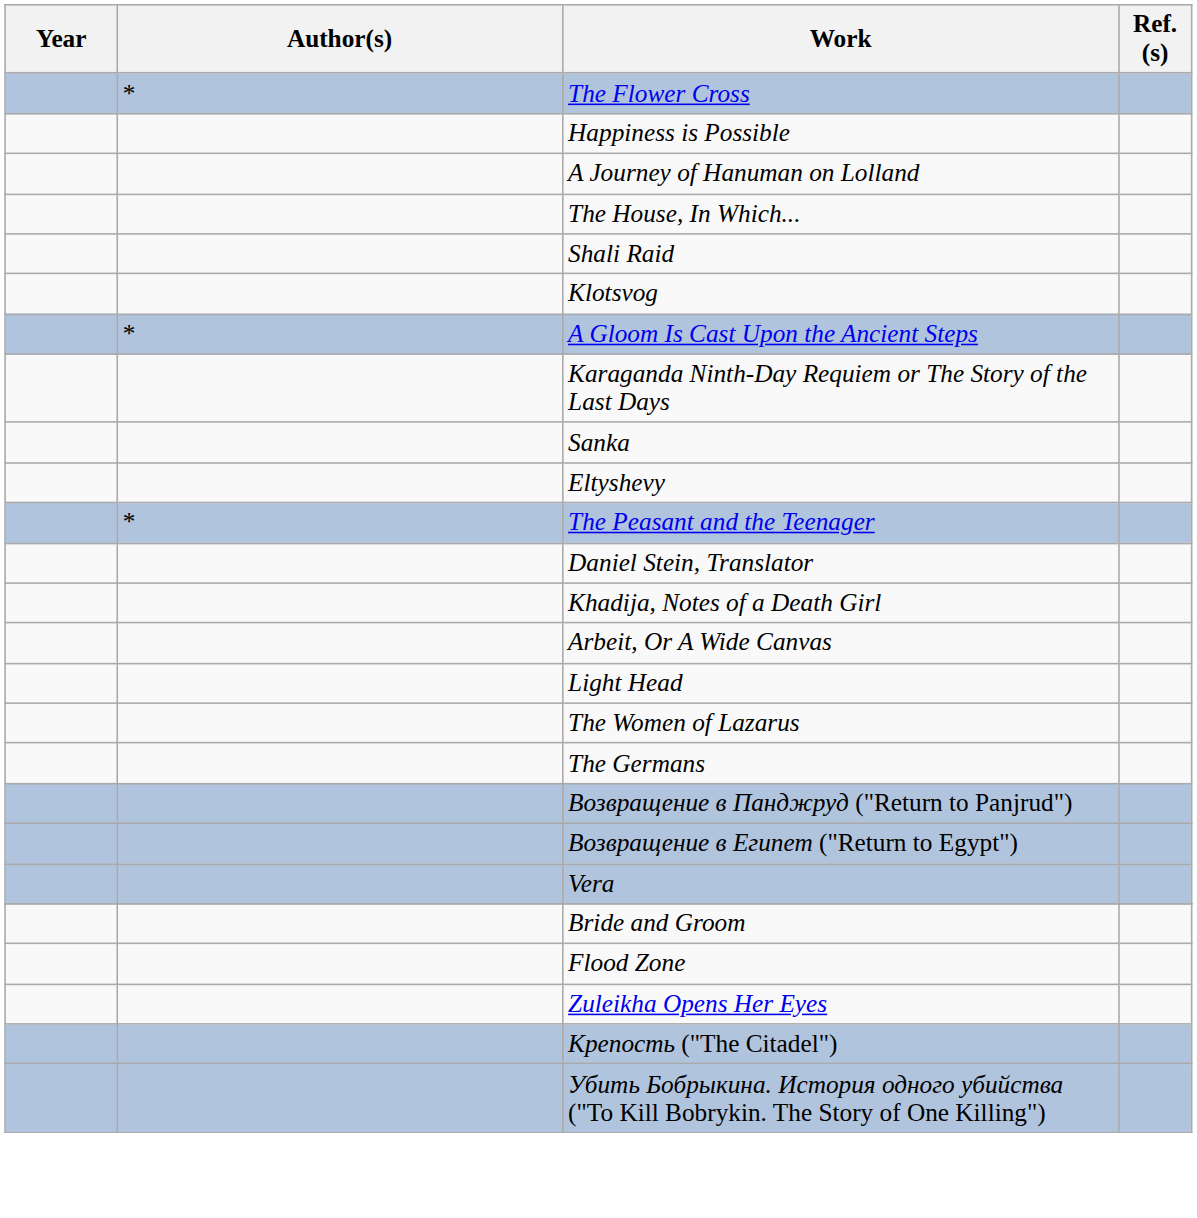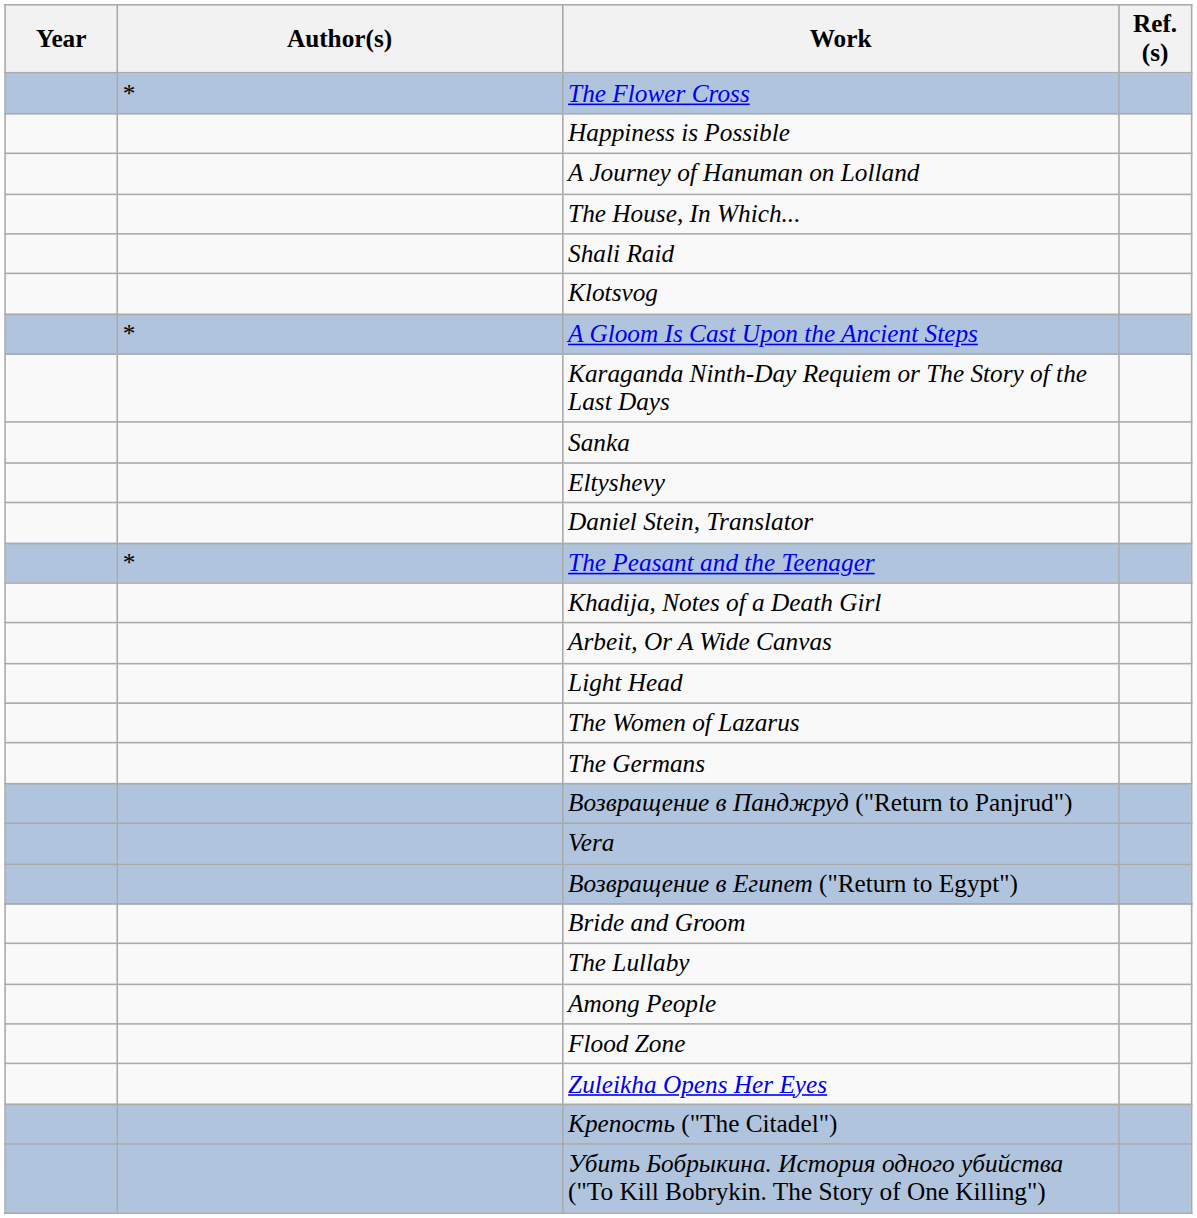 <table class="sortable wikitable" width="85%" cellpadding="5" style="margin: 1em auto 1em auto">
 <tr>
 <th width="7%" scope="col">Year</th>
 <th width="28%" scope="col">Author(s)</th>
 <th width="35%" scope="col">Work</th>
 <th width="4%" class="unsortable">Ref.(s)</th>
 </tr>
 <tr style="background:#B0C4DE;">
 <th scope="row" style="text-align:center; font-weight:normal; background:#B0C4DE;"></th>
 <td>*</td>
 <td><em><a href='#'>The Flower Cross</a></em></td>
 <td></td>
 </tr>
 <tr style="background:transparent;">
 <th scope="row" style="text-align:center; font-weight:normal; background-color:transparent;"></th>
 <td></td>
 <td><em>Happiness is Possible</em></td>
 <td></td>
 </tr>
 <tr style="background:transparent;">
 <th scope="row" style="text-align:center; font-weight:normal; background-color:transparent;"></th>
 <td></td>
 <td><em>A Journey of Hanuman on Lolland</em></td>
 <td></td>
 </tr>
 <tr style="background:transparent;">
 <th scope="row" style="text-align:center; font-weight:normal; background-color:transparent;"></th>
 <td></td>
 <td><em>The House, In Which...</em></td>
 <td></td>
 </tr>
 <tr style="background:transparent;">
 <th scope="row" style="text-align:center; font-weight:normal; background-color:transparent;"></th>
 <td></td>
 <td><em>Shali Raid</em></td>
 <td></td>
 </tr>
 <tr style="background:transparent;">
 <th scope="row" style="text-align:center; font-weight:normal; background-color:transparent;"></th>
 <td></td>
 <td><em>Klotsvog</em></td>
 <td></td>
 </tr>
 <tr style="background:#B0C4DE;">
 <th scope="row" style="text-align:center; font-weight:normal; background:#B0C4DE;"></th>
 <td>*</td>
 <td><em><a href='#'>A Gloom Is Cast Upon the Ancient Steps</a></em></td>
 <td></td>
 </tr>
 <tr style="background:transparent;">
 <th scope="row" style="text-align:center; font-weight:normal; background-color:transparent;"></th>
 <td></td>
 <td><em>Karaganda Ninth-Day Requiem or The Story of the Last Days</em></td>
 <td></td>
 </tr>
 <tr style="background:transparent;">
 <th scope="row" style="text-align:center; font-weight:normal; background-color:transparent;"></th>
 <td></td>
 <td><em>Sanka</em></td>
 <td></td>
 </tr>
 <tr style="background:transparent;">
 <th scope="row" style="text-align:center; font-weight:normal; background-color:transparent;"></th>
 <td></td>
 <td><em>Eltyshevy</em></td>
 <td></td>
 </tr>
+<tr style="background:transparent;">
+<th scope="row" style="text-align:center; font-weight:normal; background-color:transparent;"></th>
+<td></td>
+<td><em>Daniel Stein, Translator</em></td>
+<td></td>
+</tr>
 <tr style="background:#B0C4DE;">
 <th scope="row" style="text-align:center; font-weight:normal; background:#B0C4DE;"></th>
 <td>*</td>
 <td><em><a href='#'>The Peasant and the Teenager</a></em></td>
-<td></td>
-</tr>
-<tr style="background:transparent;">
-<th scope="row" style="text-align:center; font-weight:normal; background-color:transparent;"></th>
-<td></td>
-<td><em>Daniel Stein, Translator</em></td>
 <td></td>
 </tr>
 <tr style="background:transparent;">
 <th scope="row" style="text-align:center; font-weight:normal; background-color:transparent;"></th>
 <td></td>
 <td><em>Khadija, Notes of a Death Girl</em></td>
 <td></td>
 </tr>
 <tr style="background:transparent;">
 <th scope="row" style="text-align:center; font-weight:normal; background-color:transparent;"></th>
 <td></td>
 <td><em>Arbeit, Or A Wide Canvas</em></td>
 <td></td>
 </tr>
 <tr style="background:transparent;">
 <th scope="row" style="text-align:center; font-weight:normal; background-color:transparent;"></th>
 <td></td>
 <td><em>Light Head</em></td>
 <td></td>
 </tr>
 <tr style="background:transparent;">
 <th scope="row" style="text-align:center; font-weight:normal; background-color:transparent;"></th>
 <td></td>
 <td><em>The Women of Lazarus</em></td>
 <td></td>
 </tr>
 <tr style="background:transparent;">
 <th scope="row" style="text-align:center; font-weight:normal; background-color:transparent;"></th>
 <td></td>
 <td><em>The Germans</em></td>
 <td></td>
 </tr>
 <tr style="background:#B0C4DE;">
 <th scope="row" style="text-align:center; font-weight:normal; background:#B0C4DE;"></th>
 <td></td>
 <td><em>Возвращение в Панджруд</em> ("Return to Panjrud")</td>
 <td></td>
 </tr>
 <tr style="background:#B0C4DE;">
 <th scope="row" style="text-align:center; font-weight:normal; background:#B0C4DE;"></th>
 <td></td>
-<td><em>Возвращение в Египет</em> ("Return to Egypt")</td>
+<td><em>Vera</em></td>
 <td></td>
 </tr>
 <tr style="background:#B0C4DE;">
 <th scope="row" style="text-align:center; font-weight:normal; background:#B0C4DE;"></th>
 <td></td>
-<td><em>Vera</em></td>
+<td><em>Возвращение в Египет</em> ("Return to Egypt")</td>
 <td></td>
 </tr>
 <tr style="background:#B0C4DE;">
 </tr>
 <tr style="background:transparent;">
 <th scope="row" style="text-align:center; font-weight:normal; background-color:transparent;"></th>
 <td></td>
 <td><em>Bride and Groom</em></td>
+<td></td>
+</tr>
+<tr style="background:transparent;">
+<th scope="row" style="text-align:center; font-weight:normal; background-color:transparent;"></th>
+<td></td>
+<td><em>The Lullaby</em></td>
+<td></td>
+</tr>
+<tr style="background:transparent;">
+<th scope="row" style="text-align:center; font-weight:normal; background-color:transparent;"></th>
+<td></td>
+<td><em>Among People</em></td>
 <td></td>
 </tr>
 <tr style="background:transparent;">
 <th scope="row" style="text-align:center; font-weight:normal; background-color:transparent;"></th>
 <td></td>
 <td><em>Flood Zone</em></td>
 <td></td>
 </tr>
 <tr style="background:transparent;">
 <th scope="row" style="text-align:center; font-weight:normal; background-color:transparent;"></th>
 <td></td>
 <td><em><a href='#'>Zuleikha Opens Her Eyes</a></em></td>
 <td></td>
 </tr>
 <tr style="background:#B0C4DE;">
 <th scope="row" style="text-align:center; font-weight:normal; background:#B0C4DE;"></th>
 <td></td>
 <td><em>Крепость</em> ("The Citadel")</td>
 <td></td>
 </tr>
 <tr style="background:#B0C4DE;">
 <th scope="row" style="text-align:center; font-weight:normal; background:#B0C4DE;"></th>
 <td></td>
 <td><em>Убить Бобрыкина. История одного убийства</em> ("To Kill Bobrykin. The Story of One Killing")</td>
 <td></td>
 </tr>
 <tr style="background:#B0C4DE;">
 </tr>
 </table>
